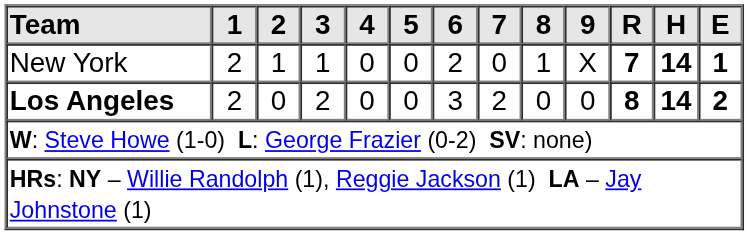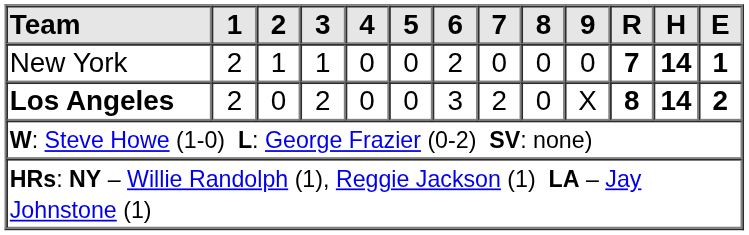 <table border=1 cellspacing=0 width=425 style="margin-left:3em;">
 <tr style="text-align:center; background-color:#e6e6e6;">
 <th style="text-align:left" width=28%>Team</th>
 <th width=6%>1</th>
 <th width=6%>2</th>
 <th width=6%>3</th>
 <th width=6%>4</th>
 <th width=6%>5</th>
 <th width=6%>6</th>
 <th width=6%>7</th>
 <th width=6%>8</th>
 <th width=6%>9</th>
 <th width=6%>R</th>
 <th width=6%>H</th>
 <th width=6%>E</th>
 </tr>
 <tr style="text-align:center;">
 <td style="text-align:left">New York</td>
 <td>2</td>
 <td>1</td>
 <td>1</td>
 <td>0</td>
 <td>0</td>
 <td>2</td>
 <td>0</td>
-<td>1</td>
-<td>X</td>
+<td>0</td>
+<td>0</td>
 <td><strong>7</strong></td>
 <td><strong>14</strong></td>
 <td><strong>1</strong></td>
 </tr>
 <tr style="text-align:center;">
 <td style="text-align:left"><strong>Los Angeles</strong></td>
 <td>2</td>
 <td>0</td>
 <td>2</td>
 <td>0</td>
 <td>0</td>
 <td>3</td>
 <td>2</td>
 <td>0</td>
-<td>0</td>
+<td>X</td>
 <td><strong>8</strong></td>
 <td><strong>14</strong></td>
 <td><strong>2</strong></td>
 </tr>
 <tr style="text-align:left;">
 <td colspan=13><small><strong>W</strong>: <a href='#'>Steve Howe</a> (1-0)  <strong>L</strong>: <a href='#'>George Frazier</a> (0-2)  <strong>SV</strong>: none)</small></td>
 </tr>
 <tr style="text-align:left;">
 <td colspan=13><small><strong>HRs</strong>: <strong>NY</strong> – <a href='#'>Willie Randolph</a> (1), <a href='#'>Reggie Jackson</a> (1)  <strong>LA</strong> – <a href='#'>Jay Johnstone</a> (1)</small></td>
 </tr>
 <tr style="text-align:left;">
 </tr>
 </table>
